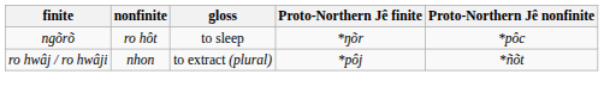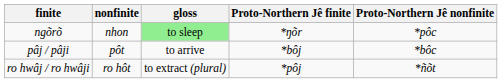 <table class="wikitable" style="text-align: center;">
 <tr>
 <th>finite</th>
 <th>nonfinite</th>
 <th>gloss</th>
 <th>Proto-Northern Jê finite</th>
 <th>Proto-Northern Jê nonfinite</th>
 </tr>
 <tr>
 <td><em>ngõrõ</em></td>
-<td><em>ro hôt</em></td>
-<td>to sleep</td>
+<td><em>nhon</em></td>
+<td style="background: lightgreen;">to sleep</td>
 <td><em>*ŋõr</em></td>
 <td><em>*pôc</em></td>
 </tr>
 <tr>
+<td><em>pâj / pâji</em></td>
+<td><em>pôt</em></td>
+<td>to arrive</td>
+<td><em>*bôj</em></td>
+<td><em>*bôc</em></td>
+</tr>
+<tr>
 <td><em>ro hwâj / ro hwâji</em></td>
-<td><em>nhon</em></td>
+<td><em>ro hôt</em></td>
 <td>to extract <em>(plural)</em></td>
 <td><em>*pôj</em></td>
 <td><em>*ñõt</em></td>
 </tr>
 </table>
